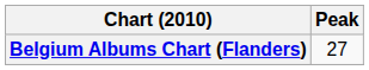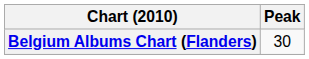 <table class="wikitable plainrowheaders" style="text-align:center;">
 <tr>
 <th>Chart (2010)</th>
 <th>Peak</th>
 </tr>
 <tr>
 <th scope="row"><a href='#'>Belgium Albums Chart</a> (<a href='#'>Flanders</a>)</th>
-<td>27</td>
+<td>30</td>
 </tr>
 <tr>
 </tr>
 </table>
